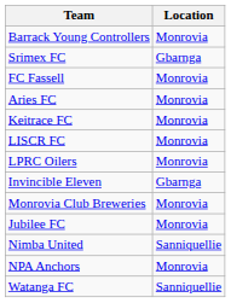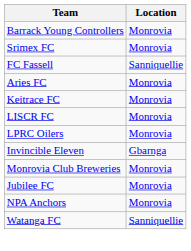 <table class="wikitable">
 <tr>
 <th>Team</th>
 <th>Location</th>
 </tr>
 <tr>
 <td><a href='#'>Barrack Young Controllers</a></td>
 <td><a href='#'>Monrovia</a></td>
 </tr>
 <tr>
 <td><a href='#'>Srimex FC</a></td>
-<td><a href='#'>Gbarnga</a></td>
+<td><a href='#'>Monrovia</a></td>
 </tr>
 <tr>
 <td><a href='#'>FC Fassell</a></td>
-<td><a href='#'>Monrovia</a></td>
+<td><a href='#'>Sanniquellie</a></td>
 </tr>
 <tr>
 <td><a href='#'>Aries FC</a></td>
 <td><a href='#'>Monrovia</a></td>
 </tr>
 <tr>
 <td><a href='#'>Keitrace FC</a></td>
 <td><a href='#'>Monrovia</a></td>
 </tr>
 <tr>
 <td><a href='#'>LISCR FC</a></td>
 <td><a href='#'>Monrovia</a></td>
 </tr>
 <tr>
 <td><a href='#'>LPRC Oilers</a></td>
 <td><a href='#'>Monrovia</a></td>
 </tr>
 <tr>
 <td><a href='#'>Invincible Eleven</a></td>
 <td><a href='#'>Gbarnga</a></td>
 </tr>
 <tr>
 <td><a href='#'>Monrovia Club Breweries</a></td>
 <td><a href='#'>Monrovia</a></td>
 </tr>
 <tr>
 <td><a href='#'>Jubilee FC</a></td>
 <td><a href='#'>Monrovia</a></td>
 </tr>
 <tr>
-<td><a href='#'>Nimba United</a></td>
-<td><a href='#'>Sanniquellie</a></td>
-</tr>
-<tr>
 <td><a href='#'>NPA Anchors</a></td>
 <td><a href='#'>Monrovia</a></td>
 </tr>
 <tr>
 <td><a href='#'>Watanga FC</a></td>
 <td><a href='#'>Sanniquellie</a></td>
 </tr>
 </table>
